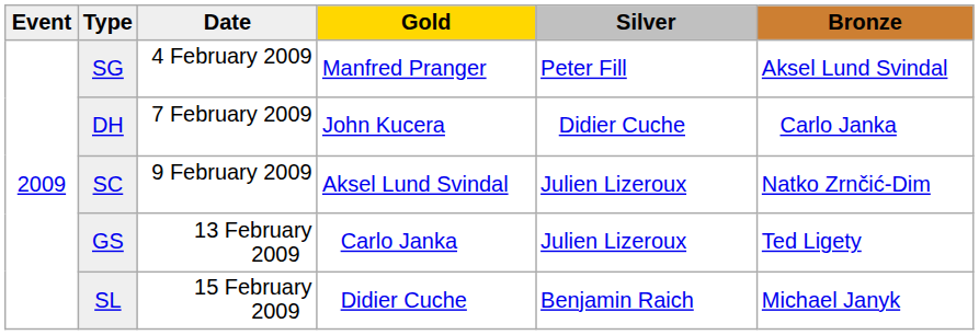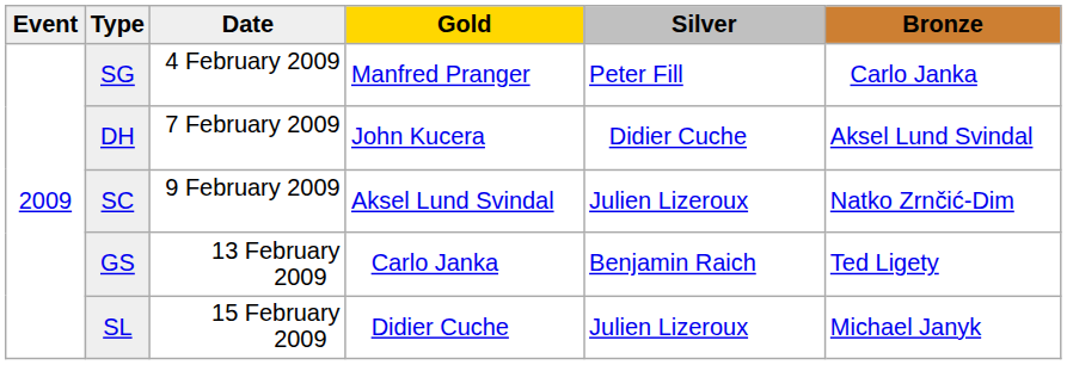 <table class="wikitable plainrowheaders" style="background:#fff; font-size:86%; line-height:15px; border:grey solid 1px; border-collapse:collapse;">
 <tr>
 <th style="background-color: #EFEFEF;" width="40">Event</th>
 <th style="background-color: #EFEFEF;" width="30">Type</th>
 <th style="background-color: #EFEFEF;" width="125">Date</th>
 <th style="background-color: #FFD700;" width="160">Gold</th>
 <th style="background-color: #C0C0C0;" width="160">Silver</th>
 <th style="background-color: #CD7F32;" width="160">Bronze</th>
 </tr>
 <tr>
 <td align=center rowspan=5><a href='#'>2009</a></td>
 <td align=center bgcolor=#EFEFEF><a href='#'>SG</a></td>
 <td align=right>4 February 2009  </td>
 <td> <a href='#'>Manfred Pranger</a></td>
 <td> <a href='#'>Peter Fill</a></td>
-<td> <a href='#'>Aksel Lund Svindal</a></td>
+<td>   <a href='#'>Carlo Janka</a></td>
 </tr>
 <tr>
 <td align=center bgcolor=#EFEFEF><a href='#'>DH</a></td>
 <td align=right>7 February 2009  </td>
 <td> <a href='#'>John Kucera</a></td>
 <td>   <a href='#'>Didier Cuche</a></td>
-<td>   <a href='#'>Carlo Janka</a></td>
+<td> <a href='#'>Aksel Lund Svindal</a></td>
 </tr>
 <tr>
 <td align=center bgcolor=#EFEFEF><a href='#'>SC</a></td>
 <td align=right>9 February 2009  </td>
 <td> <a href='#'>Aksel Lund Svindal</a></td>
 <td> <a href='#'>Julien Lizeroux</a></td>
 <td> <a href='#'>Natko Zrnčić-Dim</a></td>
 </tr>
 <tr>
 <td align=center bgcolor=#EFEFEF><a href='#'>GS</a></td>
 <td align=right>13 February 2009  </td>
 <td>   <a href='#'>Carlo Janka</a></td>
-<td> <a href='#'>Julien Lizeroux</a></td>
+<td> <a href='#'>Benjamin Raich</a></td>
 <td> <a href='#'>Ted Ligety</a></td>
 </tr>
 <tr>
 <td align=center bgcolor=#EFEFEF><a href='#'>SL</a></td>
 <td align=right>15 February 2009  </td>
 <td>   <a href='#'>Didier Cuche</a></td>
-<td> <a href='#'>Benjamin Raich</a></td>
+<td> <a href='#'>Julien Lizeroux</a></td>
 <td> <a href='#'>Michael Janyk</a></td>
 </tr>
 </table>
